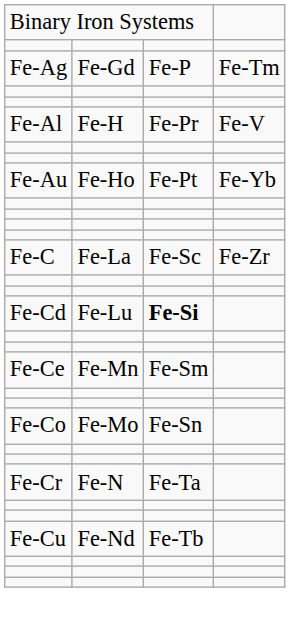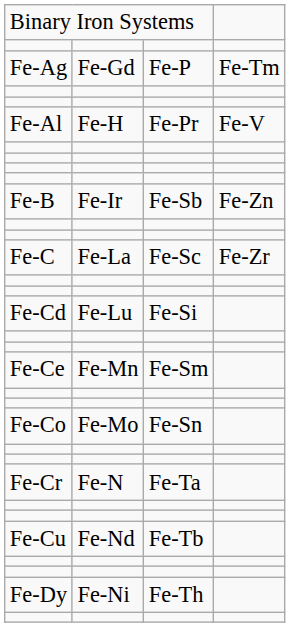 <table class="wikitable sortable mw-collapsible mw-collapsed">
 <tr>
 <td colspan="3">Binary Iron  Systems</td>
 <td></td>
 </tr>
 <tr>
 <td></td>
 <td></td>
 <td></td>
 <td></td>
 </tr>
 <tr>
 <td>Fe-Ag</td>
 <td>Fe-Gd</td>
 <td>Fe-P</td>
 <td>Fe-Tm</td>
 </tr>
 <tr>
 <td></td>
 <td></td>
 <td></td>
 <td></td>
 </tr>
 <tr>
 <td></td>
 <td></td>
 <td></td>
 <td></td>
 </tr>
 <tr>
 <td>Fe-Al</td>
 <td>Fe-H</td>
 <td>Fe-Pr</td>
 <td>Fe-V</td>
 </tr>
 <tr>
 <td></td>
 <td></td>
 <td></td>
 <td></td>
 </tr>
 <tr>
 <td></td>
 <td></td>
 <td></td>
 <td></td>
 </tr>
 <tr>
-<td>Fe-Au</td>
-<td>Fe-Ho</td>
-<td>Fe-Pt</td>
-<td>Fe-Yb</td>
-</tr>
-<tr>
 <td></td>
 <td></td>
 <td></td>
 <td></td>
 </tr>
 <tr>
 <td></td>
 <td></td>
 <td></td>
 <td></td>
+</tr>
+<tr>
+<td>Fe-B</td>
+<td>Fe-Ir</td>
+<td>Fe-Sb</td>
+<td>Fe-Zn</td>
 </tr>
 <tr>
 <td></td>
 <td></td>
 <td></td>
 <td></td>
 </tr>
 <tr>
 <td></td>
 <td></td>
 <td></td>
 <td></td>
 </tr>
 <tr>
 <td>Fe-C</td>
 <td>Fe-La</td>
 <td>Fe-Sc</td>
 <td>Fe-Zr</td>
 </tr>
 <tr>
 <td></td>
 <td></td>
 <td></td>
 <td></td>
 </tr>
 <tr>
 <td></td>
 <td></td>
 <td></td>
 <td></td>
 </tr>
 <tr>
 <td>Fe-Cd</td>
 <td>Fe-Lu</td>
-<td><strong>Fe-Si</strong></td>
+<td>Fe-Si</td>
 <td></td>
 </tr>
 <tr>
 <td></td>
 <td></td>
 <td></td>
 <td></td>
 </tr>
 <tr>
 <td></td>
 <td></td>
 <td></td>
 <td></td>
 </tr>
 <tr>
 <td>Fe-Ce</td>
 <td>Fe-Mn</td>
 <td>Fe-Sm</td>
 <td></td>
 </tr>
 <tr>
 <td></td>
 <td></td>
 <td></td>
 <td></td>
 </tr>
 <tr>
 <td></td>
 <td></td>
 <td></td>
 <td></td>
 </tr>
 <tr>
 <td>Fe-Co</td>
 <td>Fe-Mo</td>
 <td>Fe-Sn</td>
 <td></td>
 </tr>
 <tr>
 <td></td>
 <td></td>
 <td></td>
 <td></td>
 </tr>
 <tr>
 <td></td>
 <td></td>
 <td></td>
 <td></td>
 </tr>
 <tr>
 <td>Fe-Cr</td>
 <td>Fe-N</td>
 <td>Fe-Ta</td>
 <td></td>
 </tr>
 <tr>
 <td></td>
 <td></td>
 <td></td>
 <td></td>
 </tr>
 <tr>
 <td></td>
 <td></td>
 <td></td>
 <td></td>
 </tr>
 <tr>
 <td>Fe-Cu</td>
 <td>Fe-Nd</td>
 <td>Fe-Tb</td>
 <td></td>
 </tr>
 <tr>
 <td></td>
 <td></td>
 <td></td>
 <td></td>
 </tr>
 <tr>
 <td></td>
 <td></td>
 <td></td>
 <td></td>
 </tr>
 <tr>
+<td>Fe-Dy</td>
+<td>Fe-Ni</td>
+<td>Fe-Th</td>
+<td></td>
+</tr>
+<tr>
 <td></td>
 <td></td>
 <td></td>
 <td></td>
 </tr>
 </table>
